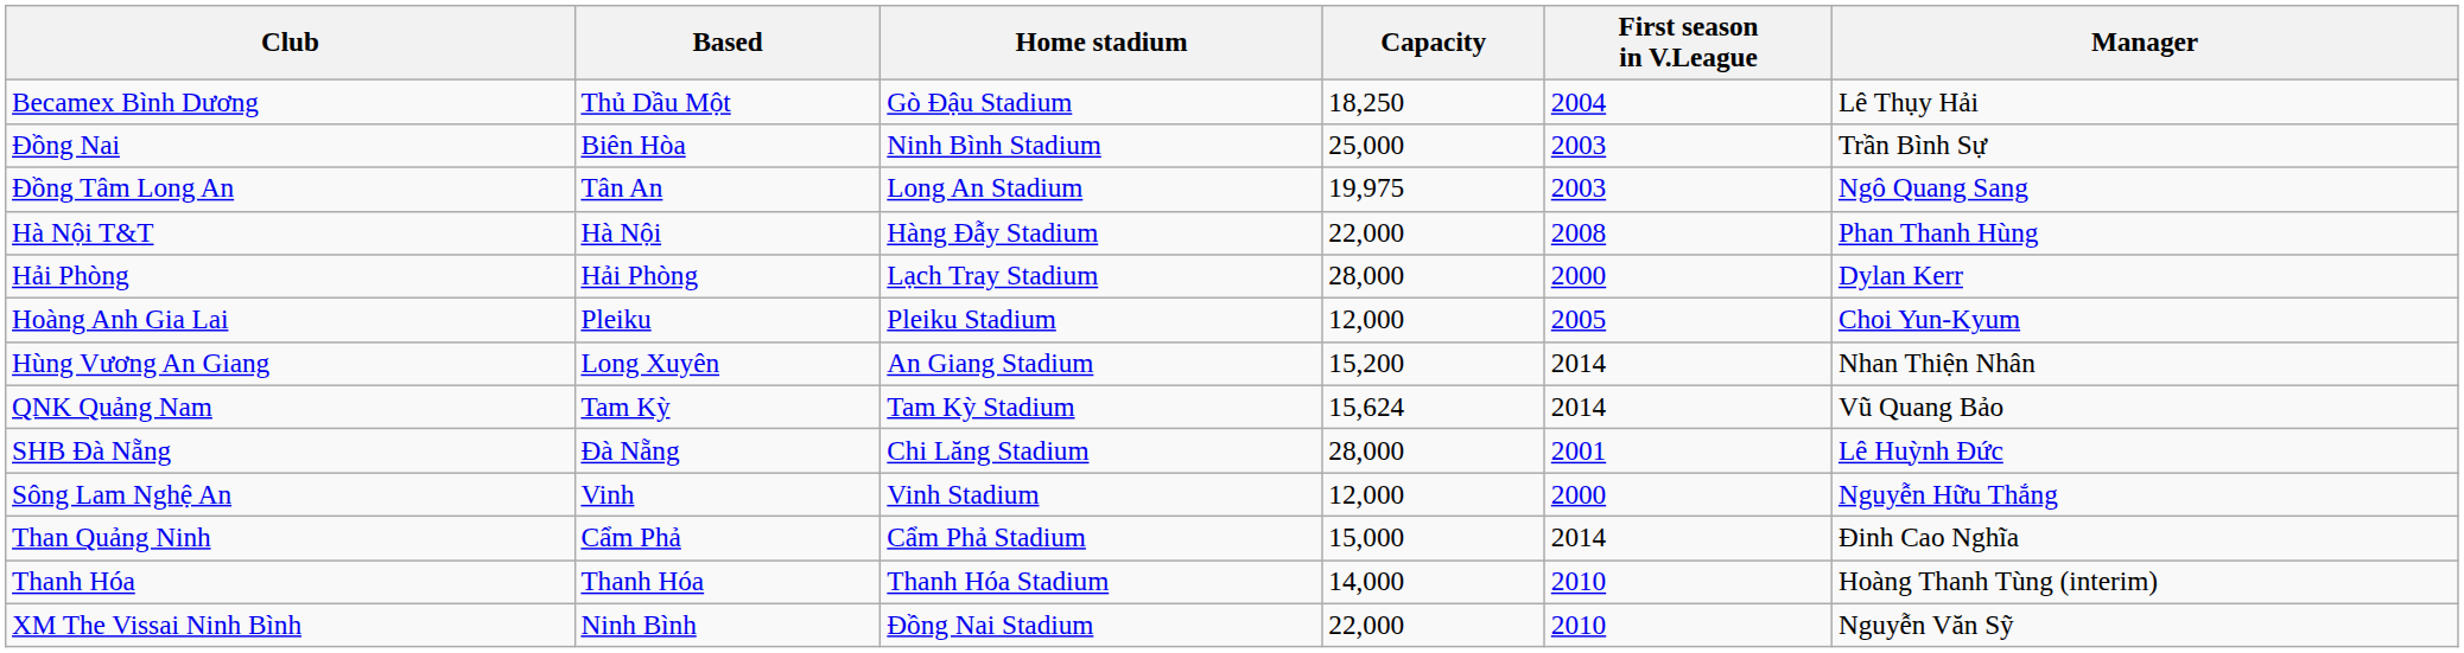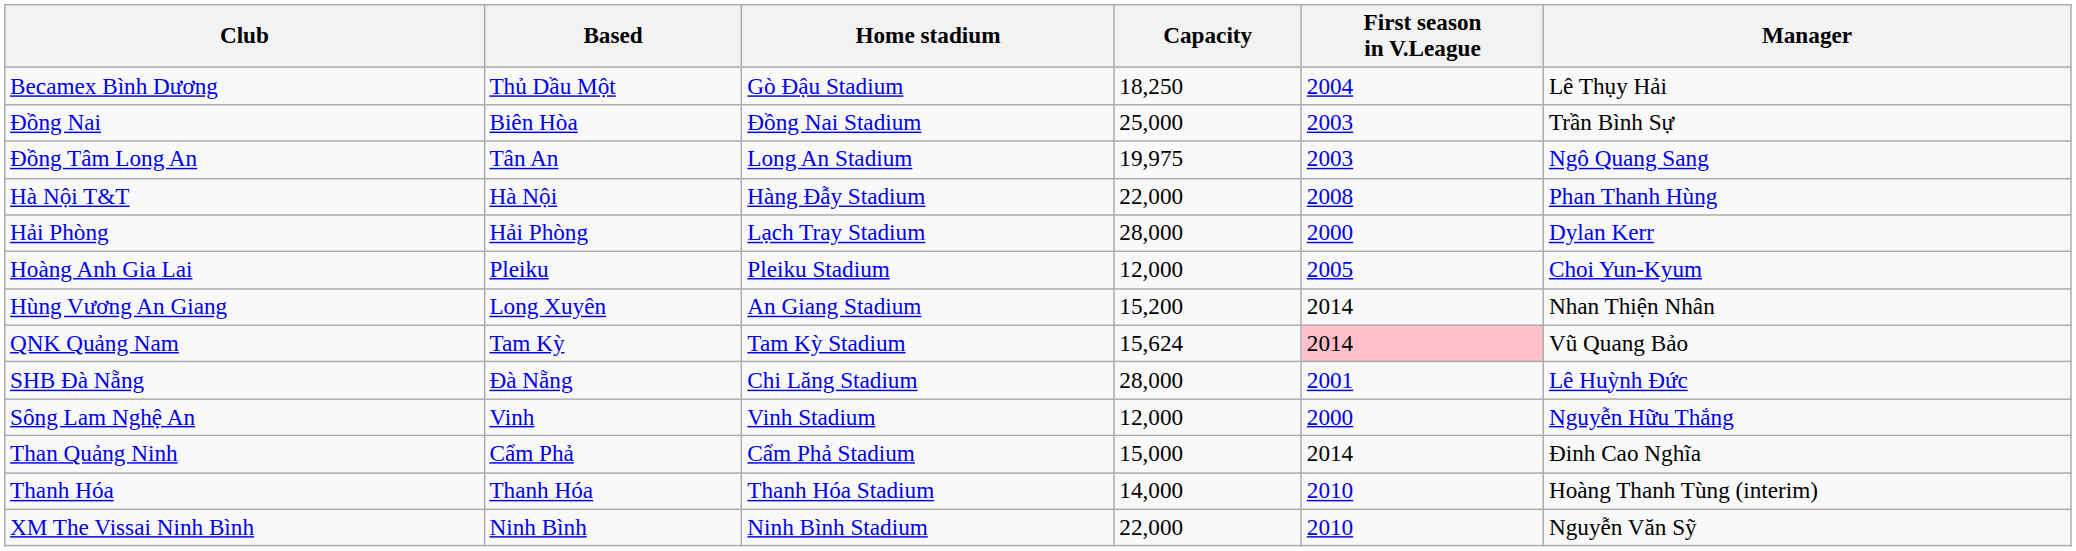 <table width="90%" class="wikitable sortable">
 <tr>
 <th>Club</th>
 <th>Based</th>
 <th>Home stadium</th>
 <th>Capacity</th>
 <th>First season <br> in V.League</th>
 <th>Manager</th>
 </tr>
 <tr>
 <td><a href='#'>Becamex Bình Dương</a></td>
 <td><a href='#'>Thủ Dầu Một</a></td>
 <td><a href='#'>Gò Đậu Stadium</a></td>
 <td>18,250</td>
 <td><a href='#'>2004</a></td>
 <td> Lê Thụy Hải</td>
 </tr>
 <tr>
 <td><a href='#'>Đồng Nai</a></td>
 <td><a href='#'>Biên Hòa</a></td>
-<td><a href='#'>Ninh Bình Stadium</a></td>
+<td><a href='#'>Đồng Nai Stadium</a></td>
 <td>25,000</td>
 <td><a href='#'>2003</a></td>
 <td> Trần Bình Sự</td>
 </tr>
 <tr>
 <td><a href='#'>Đồng Tâm Long An</a></td>
 <td><a href='#'>Tân An</a></td>
 <td><a href='#'>Long An Stadium</a></td>
 <td>19,975</td>
 <td><a href='#'>2003</a></td>
 <td> <a href='#'>Ngô Quang Sang</a></td>
 </tr>
 <tr>
 <td><a href='#'>Hà Nội T&T</a></td>
 <td><a href='#'>Hà Nội</a></td>
 <td><a href='#'>Hàng Đẫy Stadium</a></td>
 <td>22,000</td>
 <td><a href='#'>2008</a></td>
 <td> <a href='#'>Phan Thanh Hùng</a></td>
 </tr>
 <tr>
 <td><a href='#'>Hải Phòng</a></td>
 <td><a href='#'>Hải Phòng</a></td>
 <td><a href='#'>Lạch Tray Stadium</a></td>
 <td>28,000</td>
 <td><a href='#'>2000</a></td>
 <td> <a href='#'>Dylan Kerr</a></td>
 </tr>
 <tr>
 <td><a href='#'>Hoàng Anh Gia Lai</a></td>
 <td><a href='#'>Pleiku</a></td>
 <td><a href='#'>Pleiku Stadium</a></td>
 <td>12,000</td>
 <td><a href='#'>2005</a></td>
 <td> <a href='#'>Choi Yun-Kyum</a></td>
 </tr>
 <tr>
 <td><a href='#'>Hùng Vương An Giang</a></td>
 <td><a href='#'>Long Xuyên</a></td>
 <td><a href='#'>An Giang Stadium</a></td>
 <td>15,200</td>
 <td>2014</td>
 <td> Nhan Thiện Nhân</td>
 </tr>
 <tr>
 <td><a href='#'>QNK Quảng Nam</a></td>
 <td><a href='#'>Tam Kỳ</a></td>
 <td><a href='#'>Tam Kỳ Stadium</a></td>
 <td>15,624</td>
-<td>2014</td>
+<td style="background: pink;">2014</td>
 <td> Vũ Quang Bảo</td>
 </tr>
 <tr>
 <td><a href='#'>SHB Đà Nẵng</a></td>
 <td><a href='#'>Đà Nẵng</a></td>
 <td><a href='#'>Chi Lăng Stadium</a></td>
 <td>28,000</td>
 <td><a href='#'>2001</a></td>
 <td> <a href='#'>Lê Huỳnh Đức</a></td>
 </tr>
 <tr>
 <td><a href='#'>Sông Lam Nghệ An</a></td>
 <td><a href='#'>Vinh</a></td>
 <td><a href='#'>Vinh Stadium</a></td>
 <td>12,000</td>
 <td><a href='#'>2000</a></td>
 <td> <a href='#'>Nguyễn Hữu Thắng</a></td>
 </tr>
 <tr>
 <td><a href='#'>Than Quảng Ninh</a></td>
 <td><a href='#'>Cẩm Phả</a></td>
 <td><a href='#'>Cẩm Phả Stadium</a></td>
 <td>15,000</td>
 <td>2014</td>
 <td> Đinh Cao Nghĩa</td>
 </tr>
 <tr>
 <td><a href='#'>Thanh Hóa</a></td>
 <td><a href='#'>Thanh Hóa</a></td>
 <td><a href='#'>Thanh Hóa Stadium</a></td>
 <td>14,000</td>
 <td><a href='#'>2010</a></td>
 <td> Hoàng Thanh Tùng (interim)</td>
 </tr>
 <tr>
 <td><a href='#'>XM The Vissai Ninh Bình</a></td>
 <td><a href='#'>Ninh Bình</a></td>
-<td><a href='#'>Đồng Nai Stadium</a></td>
+<td><a href='#'>Ninh Bình Stadium</a></td>
 <td>22,000</td>
 <td><a href='#'>2010</a></td>
 <td> Nguyễn Văn Sỹ</td>
 </tr>
 </table>
